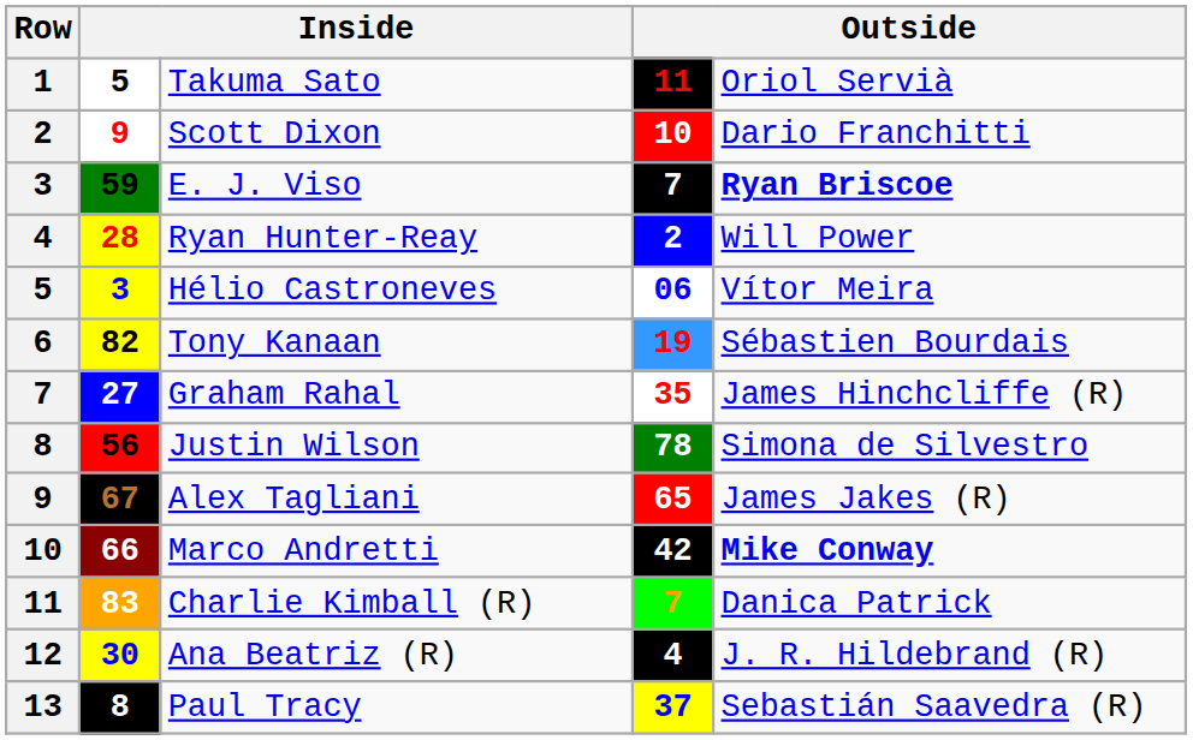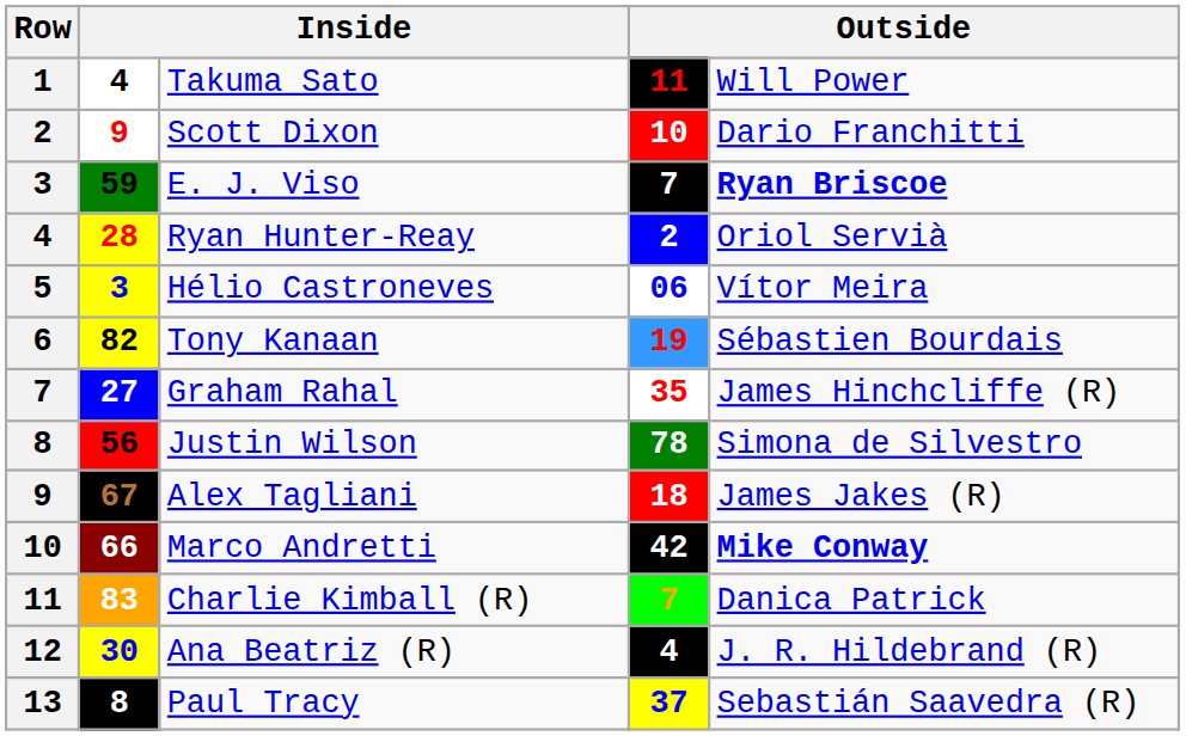 <table class="wikitable" style="font-size: 95%;">
 <tr>
 <th>Row</th>
 <th colspan=2>Inside</th>
 <th colspan=2>Outside</th>
 </tr>
 <tr>
 <th>1</th>
-<td style="background:white; color:black;" align="center" width="25"><strong>5</strong></td>
+<td style="background:white; color:black;" align="center" width="25"><strong>4</strong></td>
 <td width="175"> <a href='#'>Takuma Sato</a></td>
 <td style="background:black; color:red;" align=center width="25"><strong>11</strong></td>
-<td> <a href='#'>Oriol Servià</a></td>
+<td width="175"> <a href='#'>Will Power</a></td>
 </tr>
 <tr>
 <th>2</th>
 <td style="background:white; color:red;" align="center"><strong>9</strong></td>
 <td> <a href='#'>Scott Dixon</a></td>
 <td style="background:red; color:white;" align=center><strong>10</strong></td>
 <td> <a href='#'>Dario Franchitti</a></td>
 </tr>
 <tr>
 <th>3</th>
 <td style="background:green; color:black;" align="center"><strong>59</strong></td>
 <td> <a href='#'>E. J. Viso</a></td>
 <td style="background:black; color:white;" align="center"><strong>7</strong></td>
 <td><strong> <a href='#'>Ryan Briscoe</a></strong></td>
 </tr>
 <tr>
 <th>4</th>
 <td style="background:yellow; color:red;" align="center"><strong>28</strong></td>
 <td> <a href='#'>Ryan Hunter-Reay</a></td>
 <td style="background:blue; color:white;" align="center"><strong>2</strong></td>
-<td width="175"> <a href='#'>Will Power</a></td>
+<td> <a href='#'>Oriol Servià</a></td>
 </tr>
 <tr>
 <th>5</th>
 <td style="background:yellow; color:blue;" align="center"><strong>3</strong></td>
 <td> <a href='#'>Hélio Castroneves</a></td>
 <td style="background:white; color:blue;" align="center"><strong>06</strong></td>
 <td> <a href='#'>Vítor Meira</a></td>
 </tr>
 <tr>
 <th>6</th>
 <td style="background:yellow; color:black;" align="center"><strong>82</strong></td>
 <td> <a href='#'>Tony Kanaan</a></td>
 <td style="background:#3399FF; color:red;" align="center"><strong>19</strong></td>
 <td> <a href='#'>Sébastien Bourdais</a></td>
 </tr>
 <tr>
 <th>7</th>
 <td style="background:blue; color:white;" align="center"><strong>27</strong></td>
 <td> <a href='#'>Graham Rahal</a></td>
 <td style="background:white; color:red;" align="center"><strong>35</strong></td>
 <td> <a href='#'>James Hinchcliffe</a> (R)</td>
 </tr>
 <tr>
 <th>8</th>
 <td style="background:red; color:black;" align="center"><strong>56</strong></td>
 <td> <a href='#'>Justin Wilson</a></td>
 <td style="background:green; color:white;" align="center"><strong>78</strong></td>
 <td> <a href='#'>Simona de Silvestro</a></td>
 </tr>
 <tr>
 <th>9</th>
 <td style="background:black; color:#B87333;" align="center"><strong>67</strong></td>
 <td> <a href='#'>Alex Tagliani</a></td>
-<td style="background:red; color:white;" align="center"><strong>65</strong></td>
+<td style="background:red; color:white;" align="center"><strong>18</strong></td>
 <td> <a href='#'>James Jakes</a> (R)</td>
 </tr>
 <tr>
 <th>10</th>
 <td style="background:DarkRed; color:white;" align="center"><strong>66</strong></td>
 <td> <a href='#'>Marco Andretti</a></td>
 <td style="background:black; color:white;" align="center"><strong>42</strong></td>
 <td><strong> <a href='#'>Mike Conway</a></strong></td>
 </tr>
 <tr>
 <th>11</th>
 <td style="background:orange; color:white;" align="center"><strong>83</strong></td>
 <td> <a href='#'>Charlie Kimball</a> (R)</td>
 <td style="background:lime; color:orange;" align="center"><strong>7</strong></td>
 <td> <a href='#'>Danica Patrick</a></td>
 </tr>
 <tr>
 <th>12</th>
 <td style="background:yellow; color:blue;" align="center"><strong>30</strong></td>
 <td> <a href='#'>Ana Beatriz</a> (R)</td>
 <td style="background:black; color:white;" align="center"><strong>4</strong></td>
 <td> <a href='#'>J. R. Hildebrand</a> (R)</td>
 </tr>
 <tr>
 <th>13</th>
 <td style="background:black; color:white;" align="center"><strong>8</strong></td>
 <td> <a href='#'>Paul Tracy</a></td>
 <td style="background:yellow; color:blue;" align="center"><strong>37</strong></td>
 <td> <a href='#'>Sebastián Saavedra</a> (R)</td>
 </tr>
 </table>
